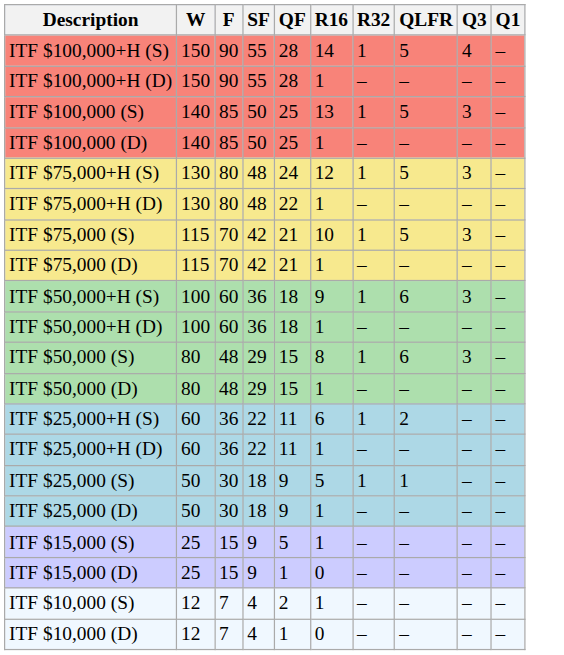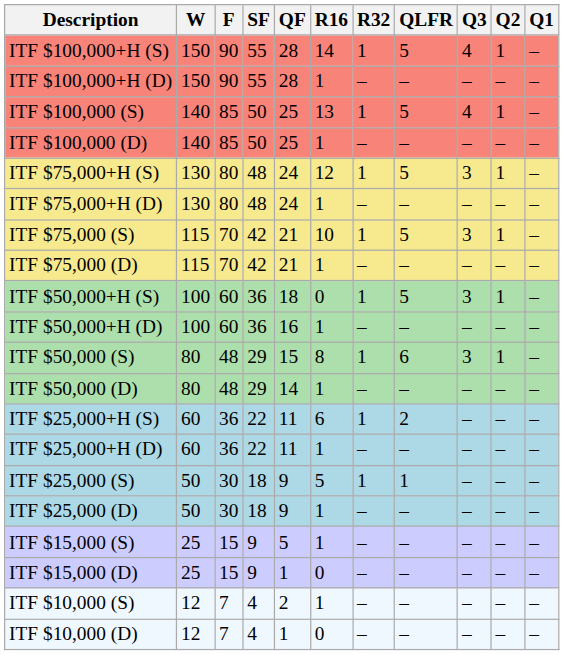 <table class="wikitable">
 <tr style="background:#d1e4fd;">
 <th>Description</th>
 <th>W</th>
 <th>F</th>
 <th>SF</th>
 <th>QF</th>
 <th>R16</th>
 <th>R32</th>
 <th>QLFR</th>
 <th>Q3</th>
+<th>Q2</th>
 <th>Q1</th>
 </tr>
 <tr style="background:#f88379;">
 <td>ITF $100,000+H (S)</td>
 <td>150</td>
 <td>90</td>
 <td>55</td>
 <td>28</td>
 <td>14</td>
 <td>1</td>
 <td>5</td>
 <td>4</td>
+<td>1</td>
 <td>–</td>
 </tr>
 <tr style="background:#f88379;">
 <td>ITF $100,000+H (D)</td>
 <td>150</td>
 <td>90</td>
 <td>55</td>
 <td>28</td>
 <td>1</td>
+<td>–</td>
 <td>–</td>
 <td>–</td>
 <td>–</td>
 <td>–</td>
 </tr>
 <tr style="background:#f88379;">
 <td>ITF $100,000 (S)</td>
 <td>140</td>
 <td>85</td>
 <td>50</td>
 <td>25</td>
 <td>13</td>
 <td>1</td>
 <td>5</td>
-<td>3</td>
+<td>4</td>
+<td>1</td>
 <td>–</td>
 </tr>
 <tr style="background:#f88379;">
 <td>ITF $100,000 (D)</td>
 <td>140</td>
 <td>85</td>
 <td>50</td>
 <td>25</td>
 <td>1</td>
+<td>–</td>
 <td>–</td>
 <td>–</td>
 <td>–</td>
 <td>–</td>
 </tr>
 <tr style="background:#f7e98e;">
 <td>ITF $75,000+H (S)</td>
 <td>130</td>
 <td>80</td>
 <td>48</td>
 <td>24</td>
 <td>12</td>
 <td>1</td>
 <td>5</td>
 <td>3</td>
+<td>1</td>
 <td>–</td>
 </tr>
 <tr style="background:#f7e98e;">
 <td>ITF $75,000+H (D)</td>
 <td>130</td>
 <td>80</td>
 <td>48</td>
-<td>22</td>
+<td>24</td>
 <td>1</td>
+<td>–</td>
 <td>–</td>
 <td>–</td>
 <td>–</td>
 <td>–</td>
 </tr>
 <tr style="background:#f7e98e;">
 <td>ITF $75,000 (S)</td>
 <td>115</td>
 <td>70</td>
 <td>42</td>
 <td>21</td>
 <td>10</td>
 <td>1</td>
 <td>5</td>
 <td>3</td>
+<td>1</td>
 <td>–</td>
 </tr>
 <tr style="background:#f7e98e;">
 <td>ITF $75,000 (D)</td>
 <td>115</td>
 <td>70</td>
 <td>42</td>
 <td>21</td>
 <td>1</td>
 <td>–</td>
 <td>–</td>
 <td>–</td>
 <td>–</td>
+<td>–</td>
 </tr>
 <tr style="background:#addfad;">
 <td>ITF $50,000+H (S)</td>
 <td>100</td>
 <td>60</td>
 <td>36</td>
 <td>18</td>
-<td>9</td>
+<td>0</td>
 <td>1</td>
-<td>6</td>
+<td>5</td>
 <td>3</td>
+<td>1</td>
 <td>–</td>
 </tr>
 <tr style="background:#addfad;">
 <td>ITF $50,000+H (D)</td>
 <td>100</td>
 <td>60</td>
 <td>36</td>
-<td>18</td>
+<td>16</td>
 <td>1</td>
+<td>–</td>
 <td>–</td>
 <td>–</td>
 <td>–</td>
 <td>–</td>
 </tr>
 <tr style="background:#addfad;">
 <td>ITF $50,000 (S)</td>
 <td>80</td>
 <td>48</td>
 <td>29</td>
 <td>15</td>
 <td>8</td>
 <td>1</td>
 <td>6</td>
 <td>3</td>
+<td>1</td>
 <td>–</td>
 </tr>
 <tr style="background:#addfad;">
 <td>ITF $50,000 (D)</td>
 <td>80</td>
 <td>48</td>
 <td>29</td>
-<td>15</td>
+<td>14</td>
 <td>1</td>
+<td>–</td>
 <td>–</td>
 <td>–</td>
 <td>–</td>
 <td>–</td>
 </tr>
 <tr style="background:lightblue;">
 <td>ITF $25,000+H (S)</td>
 <td>60</td>
 <td>36</td>
 <td>22</td>
 <td>11</td>
 <td>6</td>
 <td>1</td>
 <td>2</td>
 <td>–</td>
 <td>–</td>
+<td>–</td>
 </tr>
 <tr style="background:lightblue;">
 <td>ITF $25,000+H (D)</td>
 <td>60</td>
 <td>36</td>
 <td>22</td>
 <td>11</td>
 <td>1</td>
+<td>–</td>
 <td>–</td>
 <td>–</td>
 <td>–</td>
 <td>–</td>
 </tr>
 <tr style="background:lightblue;">
 <td>ITF $25,000 (S)</td>
 <td>50</td>
 <td>30</td>
 <td>18</td>
 <td>9</td>
 <td>5</td>
 <td>1</td>
 <td>1</td>
 <td>–</td>
 <td>–</td>
+<td>–</td>
 </tr>
 <tr style="background:lightblue;">
 <td>ITF $25,000 (D)</td>
 <td>50</td>
 <td>30</td>
 <td>18</td>
 <td>9</td>
 <td>1</td>
+<td>–</td>
 <td>–</td>
 <td>–</td>
 <td>–</td>
 <td>–</td>
 </tr>
 <tr style="background:#ccccff;">
 <td>ITF $15,000 (S)</td>
 <td>25</td>
 <td>15</td>
 <td>9</td>
 <td>5</td>
 <td>1</td>
 <td>–</td>
 <td>–</td>
 <td>–</td>
 <td>–</td>
+<td>–</td>
 </tr>
 <tr style="background:#ccccff;">
 <td>ITF $15,000 (D)</td>
 <td>25</td>
 <td>15</td>
 <td>9</td>
 <td>1</td>
 <td>0</td>
+<td>–</td>
 <td>–</td>
 <td>–</td>
 <td>–</td>
 <td>–</td>
 </tr>
 <tr style="background:#f0f8ff;">
 <td>ITF $10,000 (S)</td>
 <td>12</td>
 <td>7</td>
 <td>4</td>
 <td>2</td>
 <td>1</td>
 <td>–</td>
 <td>–</td>
 <td>–</td>
 <td>–</td>
+<td>–</td>
 </tr>
 <tr style="background:#f0f8ff;">
 <td>ITF $10,000 (D)</td>
 <td>12</td>
 <td>7</td>
 <td>4</td>
 <td>1</td>
 <td>0</td>
 <td>–</td>
 <td>–</td>
 <td>–</td>
 <td>–</td>
+<td>–</td>
 </tr>
 </table>
